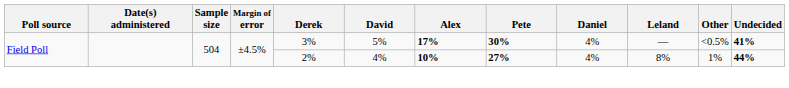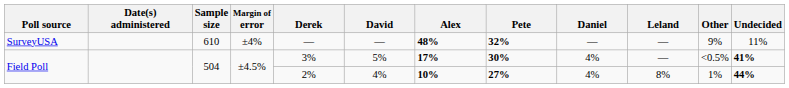 <table class="wikitable">
 <tr valign= bottom>
 <th style="width:120px;">Poll source</th>
 <th style="width:150px;">Date(s)<br>administered</th>
 <th class=small>Sample<br>size</th>
 <th class=small><small>Margin of</small><br>error</th>
 <th style="width:100px;">Derek<br></th>
 <th style="width:100px;">David<br></th>
 <th style="width:100px;">Alex<br></th>
 <th style="width:100px;">Pete<br></th>
 <th style="width:100px;">Daniel<br></th>
 <th style="width:100px;">Leland<br></th>
 <th>Other</th>
 <th>Undecided</th>
+</tr>
+<tr>
+<td><a href='#'>SurveyUSA</a></td>
+<td align=center></td>
+<td align=center>610</td>
+<td align=center>±4%</td>
+<td align=center>—</td>
+<td align=center>—</td>
+<td><strong>48%</strong></td>
+<td><strong>32%</strong></td>
+<td align=center>—</td>
+<td align=center>—</td>
+<td align=center>9%</td>
+<td align=center>11%</td>
 </tr>
 <tr>
 <td rowspan=2><a href='#'>Field Poll</a></td>
 <td align=center rowspan=2></td>
 <td align=center rowspan=2>504</td>
 <td align=center rowspan=2>±4.5%</td>
 <td align=center>3%</td>
 <td align=center>5%</td>
 <td><strong>17%</strong></td>
 <td><strong>30%</strong></td>
 <td align=center>4%</td>
 <td align=center>—</td>
 <td align=center><0.5%</td>
 <td><strong>41%</strong></td>
 </tr>
 <tr>
 <td align=center>2%</td>
 <td align=center>4%</td>
 <td><strong>10%</strong></td>
 <td><strong>27%</strong></td>
 <td align=center>4%</td>
 <td align=center>8%</td>
 <td align=center>1%</td>
 <td><strong>44%</strong></td>
 </tr>
 </table>
